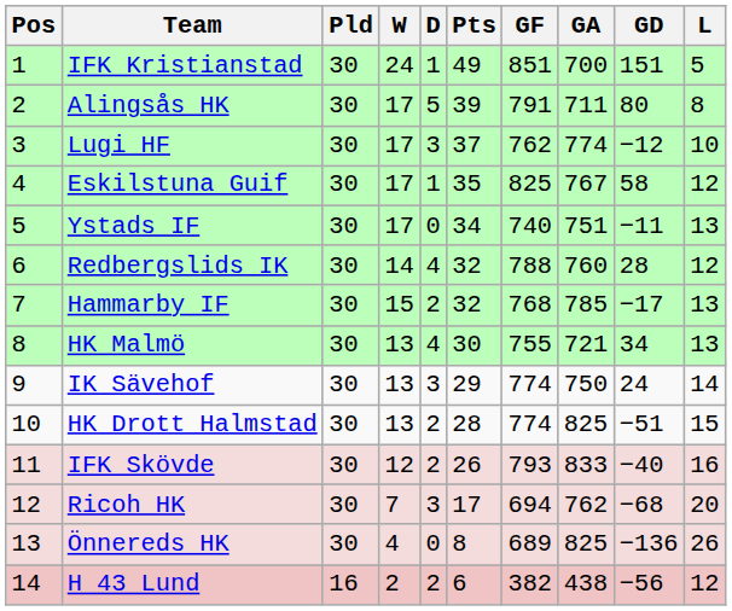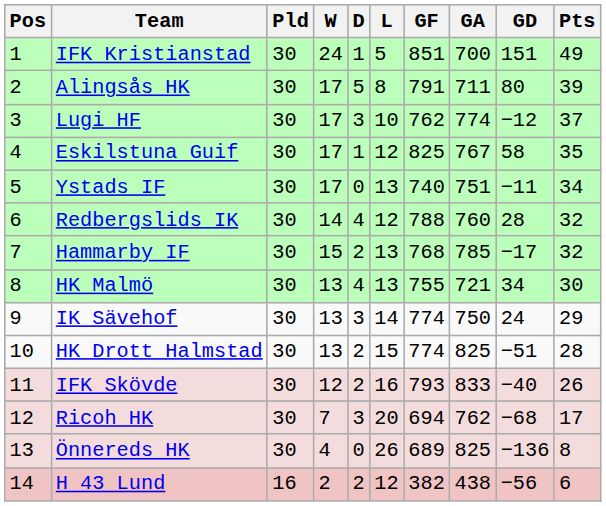 <table class="wikitable">
 <tr>
 <th><span>Pos</span></th>
 <th>Team</th>
 <th><span>Pld</span></th>
 <th><span>W</span></th>
 <th><span>D</span></th>
-<th><span>Pts</span></th>
+<th><span>L</span></th>
 <th><span>GF</span></th>
 <th><span>GA</span></th>
 <th><span>GD</span></th>
-<th><span>L</span></th>
+<th><span>Pts</span></th>
 </tr>
 <tr style="background:#bbffbb">
 <td>1</td>
 <td><a href='#'>IFK Kristianstad</a></td>
 <td>30</td>
 <td>24</td>
 <td>1</td>
-<td>49</td>
+<td>5</td>
 <td>851</td>
 <td>700</td>
 <td>151</td>
-<td>5</td>
+<td>49</td>
 </tr>
 <tr style="background:#bbffbb">
 <td>2</td>
 <td><a href='#'>Alingsås HK</a></td>
 <td>30</td>
 <td>17</td>
 <td>5</td>
-<td>39</td>
+<td>8</td>
 <td>791</td>
 <td>711</td>
 <td>80</td>
-<td>8</td>
+<td>39</td>
 </tr>
 <tr style="background:#bbffbb">
 <td>3</td>
 <td><a href='#'>Lugi HF</a></td>
 <td>30</td>
 <td>17</td>
 <td>3</td>
-<td>37</td>
+<td>10</td>
 <td>762</td>
 <td>774</td>
 <td>−12</td>
-<td>10</td>
+<td>37</td>
 </tr>
 <tr style="background:#bbffbb">
 <td>4</td>
 <td><a href='#'>Eskilstuna Guif</a></td>
 <td>30</td>
 <td>17</td>
 <td>1</td>
-<td>35</td>
+<td>12</td>
 <td>825</td>
 <td>767</td>
 <td>58</td>
-<td>12</td>
+<td>35</td>
 </tr>
 <tr style="background:#bbffbb">
 <td>5</td>
 <td><a href='#'>Ystads IF</a></td>
 <td>30</td>
 <td>17</td>
 <td>0</td>
-<td>34</td>
+<td>13</td>
 <td>740</td>
 <td>751</td>
 <td>−11</td>
-<td>13</td>
+<td>34</td>
 </tr>
 <tr style="background:#bbffbb">
 <td>6</td>
 <td><a href='#'>Redbergslids IK</a></td>
 <td>30</td>
 <td>14</td>
 <td>4</td>
-<td>32</td>
+<td>12</td>
 <td>788</td>
 <td>760</td>
 <td>28</td>
-<td>12</td>
+<td>32</td>
 </tr>
 <tr style="background:#bbffbb">
 <td>7</td>
 <td><a href='#'>Hammarby IF</a></td>
 <td>30</td>
 <td>15</td>
 <td>2</td>
-<td>32</td>
+<td>13</td>
 <td>768</td>
 <td>785</td>
 <td>−17</td>
-<td>13</td>
+<td>32</td>
 </tr>
 <tr style="background:#bbffbb">
 <td>8</td>
 <td><a href='#'>HK Malmö</a></td>
 <td>30</td>
 <td>13</td>
 <td>4</td>
-<td>30</td>
+<td>13</td>
 <td>755</td>
 <td>721</td>
 <td>34</td>
-<td>13</td>
+<td>30</td>
 </tr>
 <tr>
 <td>9</td>
 <td><a href='#'>IK Sävehof</a></td>
 <td>30</td>
 <td>13</td>
 <td>3</td>
-<td>29</td>
+<td>14</td>
 <td>774</td>
 <td>750</td>
 <td>24</td>
-<td>14</td>
+<td>29</td>
 </tr>
 <tr>
 <td>10</td>
 <td><a href='#'>HK Drott Halmstad</a></td>
 <td>30</td>
 <td>13</td>
 <td>2</td>
-<td>28</td>
+<td>15</td>
 <td>774</td>
 <td>825</td>
 <td>−51</td>
-<td>15</td>
+<td>28</td>
 </tr>
 <tr style="background:#f4dcdc">
 <td>11</td>
 <td><a href='#'>IFK Skövde</a></td>
 <td>30</td>
 <td>12</td>
 <td>2</td>
-<td>26</td>
+<td>16</td>
 <td>793</td>
 <td>833</td>
 <td>−40</td>
-<td>16</td>
+<td>26</td>
 </tr>
 <tr style="background:#f4dcdc">
 <td>12</td>
 <td><a href='#'>Ricoh HK</a></td>
 <td>30</td>
 <td>7</td>
 <td>3</td>
-<td>17</td>
+<td>20</td>
 <td>694</td>
 <td>762</td>
 <td>−68</td>
-<td>20</td>
+<td>17</td>
 </tr>
 <tr style="background:#f4dcdc">
 <td>13</td>
 <td><a href='#'>Önnereds HK</a></td>
 <td>30</td>
 <td>4</td>
 <td>0</td>
-<td>8</td>
+<td>26</td>
 <td>689</td>
 <td>825</td>
 <td>−136</td>
-<td>26</td>
+<td>8</td>
 </tr>
 <tr style="background:#f0c4c4">
 <td>14</td>
 <td><a href='#'>H 43 Lund</a></td>
 <td>16</td>
 <td>2</td>
 <td>2</td>
-<td>6</td>
+<td>12</td>
 <td>382</td>
 <td>438</td>
 <td>−56</td>
-<td>12</td>
+<td>6</td>
 </tr>
 </table>
